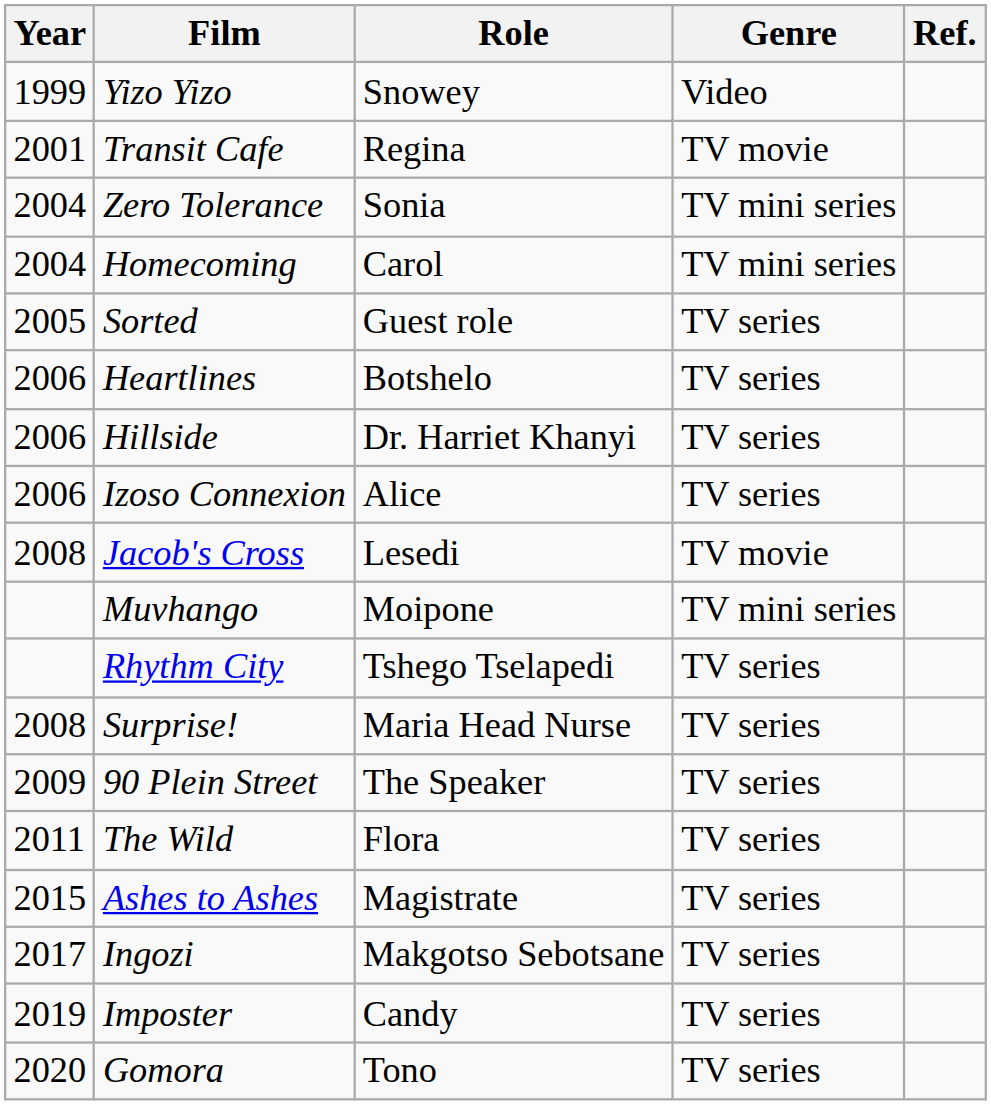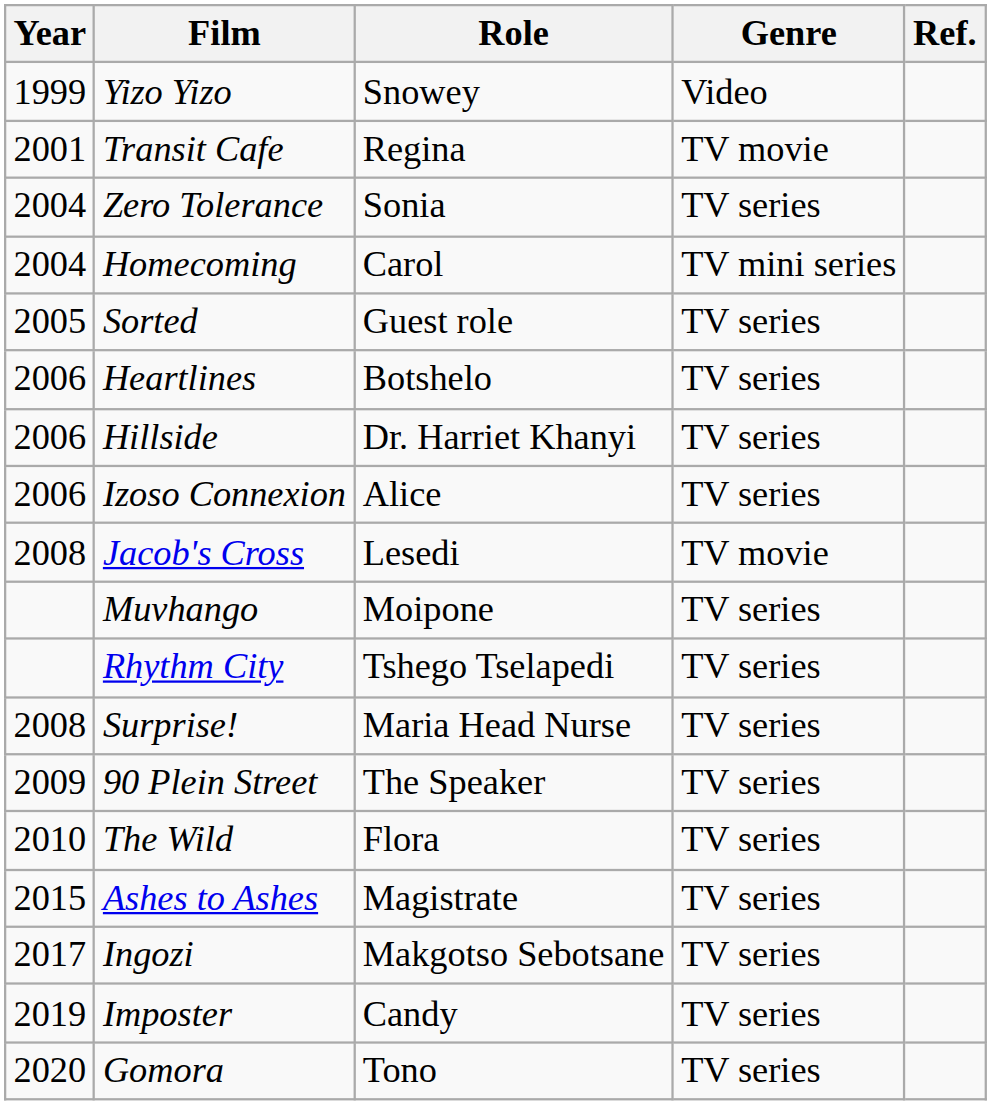 <table class="wikitable">
 <tr>
 <th>Year</th>
 <th>Film</th>
 <th>Role</th>
 <th>Genre</th>
 <th>Ref.</th>
 </tr>
 <tr>
 <td>1999</td>
 <td><em>Yizo Yizo</em></td>
 <td>Snowey</td>
 <td>Video</td>
 <td></td>
 </tr>
 <tr>
 <td>2001</td>
 <td><em>Transit Cafe</em></td>
 <td>Regina</td>
 <td>TV movie</td>
 <td></td>
 </tr>
 <tr>
 <td>2004</td>
 <td><em>Zero Tolerance</em></td>
 <td>Sonia</td>
-<td>TV mini series</td>
+<td>TV series</td>
 <td></td>
 </tr>
 <tr>
 <td>2004</td>
 <td><em>Homecoming</em></td>
 <td>Carol</td>
 <td>TV mini series</td>
 <td></td>
 </tr>
 <tr>
 <td>2005</td>
 <td><em>Sorted</em></td>
 <td>Guest role</td>
 <td>TV series</td>
 <td></td>
 </tr>
 <tr>
 <td>2006</td>
 <td><em>Heartlines</em></td>
 <td>Botshelo</td>
 <td>TV series</td>
 <td></td>
 </tr>
 <tr>
 <td>2006</td>
 <td><em>Hillside</em></td>
 <td>Dr. Harriet Khanyi</td>
 <td>TV series</td>
 <td></td>
 </tr>
 <tr>
 <td>2006</td>
 <td><em>Izoso Connexion</em></td>
 <td>Alice</td>
 <td>TV series</td>
 <td></td>
 </tr>
 <tr>
 <td>2008</td>
 <td><em><a href='#'>Jacob's Cross</a></em></td>
 <td>Lesedi</td>
 <td>TV movie</td>
 <td></td>
 </tr>
 <tr>
 <td></td>
 <td><em>Muvhango</em></td>
 <td>Moipone</td>
-<td>TV mini series</td>
+<td>TV series</td>
 <td></td>
 </tr>
 <tr>
 <td></td>
 <td><em><a href='#'>Rhythm City</a></em></td>
 <td>Tshego Tselapedi</td>
 <td>TV series</td>
 <td></td>
 </tr>
 <tr>
 <td>2008</td>
 <td><em>Surprise!</em></td>
 <td>Maria Head Nurse</td>
 <td>TV series</td>
 <td></td>
 </tr>
 <tr>
 <td>2009</td>
 <td><em>90 Plein Street</em></td>
 <td>The Speaker</td>
 <td>TV series</td>
 <td></td>
 </tr>
 <tr>
-<td>2011</td>
+<td>2010</td>
 <td><em>The Wild</em></td>
 <td>Flora</td>
 <td>TV series</td>
 <td></td>
 </tr>
 <tr>
 <td>2015</td>
 <td><em><a href='#'>Ashes to Ashes</a></em></td>
 <td>Magistrate</td>
 <td>TV series</td>
 <td></td>
 </tr>
 <tr>
 <td>2017</td>
 <td><em>Ingozi</em></td>
 <td>Makgotso Sebotsane</td>
 <td>TV series</td>
 <td></td>
 </tr>
 <tr>
 <td>2019</td>
 <td><em>Imposter</em></td>
 <td>Candy</td>
 <td>TV series</td>
 <td></td>
 </tr>
 <tr>
 <td>2020</td>
 <td><em>Gomora</em></td>
 <td>Tono</td>
 <td>TV series</td>
 <td></td>
 </tr>
 </table>
